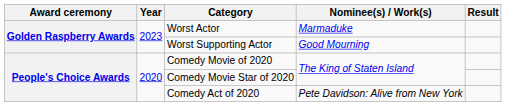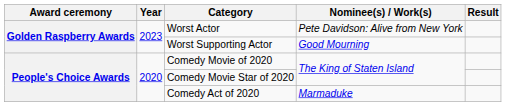 <table class="wikitable sortable plainrowheaders">
 <tr>
 <th scope="col">Award ceremony</th>
 <th scope="col">Year</th>
 <th scope="col">Category</th>
 <th scope="col">Nominee(s) / Work(s)</th>
 <th scope="col">Result</th>
 </tr>
 <tr>
 <th scope="row" rowspan="2"><a href='#'>Golden Raspberry Awards</a></th>
 <td rowspan="2"><a href='#'>2023</a></td>
 <td>Worst Actor</td>
-<td><em><a href='#'>Marmaduke</a></em></td>
+<td><em>Pete Davidson: Alive from New York</em></td>
 <td></td>
 </tr>
 <tr>
 <td>Worst Supporting Actor</td>
 <td><em><a href='#'>Good Mourning</a></em></td>
 <td></td>
 </tr>
 <tr>
 <th scope="row" rowspan="3"><a href='#'>People's Choice Awards</a></th>
 <td rowspan="3"><a href='#'>2020</a></td>
 <td>Comedy Movie of 2020</td>
 <td rowspan="2"><em><a href='#'>The King of Staten Island</a></em></td>
 <td></td>
 </tr>
 <tr>
 <td>Comedy Movie Star of 2020</td>
 <td></td>
 </tr>
 <tr>
 <td>Comedy Act of 2020</td>
-<td><em>Pete Davidson: Alive from New York</em></td>
+<td><em><a href='#'>Marmaduke</a></em></td>
 <td></td>
 </tr>
 </table>
